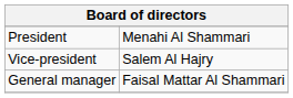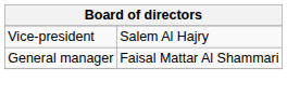 <table class="wikitable">
 <tr>
 <th colspan="2">Board of directors</th>
 </tr>
 <tr>
 </tr>
 <tr align=center>
-</tr>
-<tr>
-<td>President</td>
-<td> Menahi Al Shammari</td>
 </tr>
 <tr>
 <td>Vice-president</td>
 <td> Salem Al Hajry</td>
 </tr>
 <tr>
 <td>General manager</td>
 <td> Faisal Mattar Al Shammari</td>
 </tr>
 <tr>
 </tr>
 </table>
